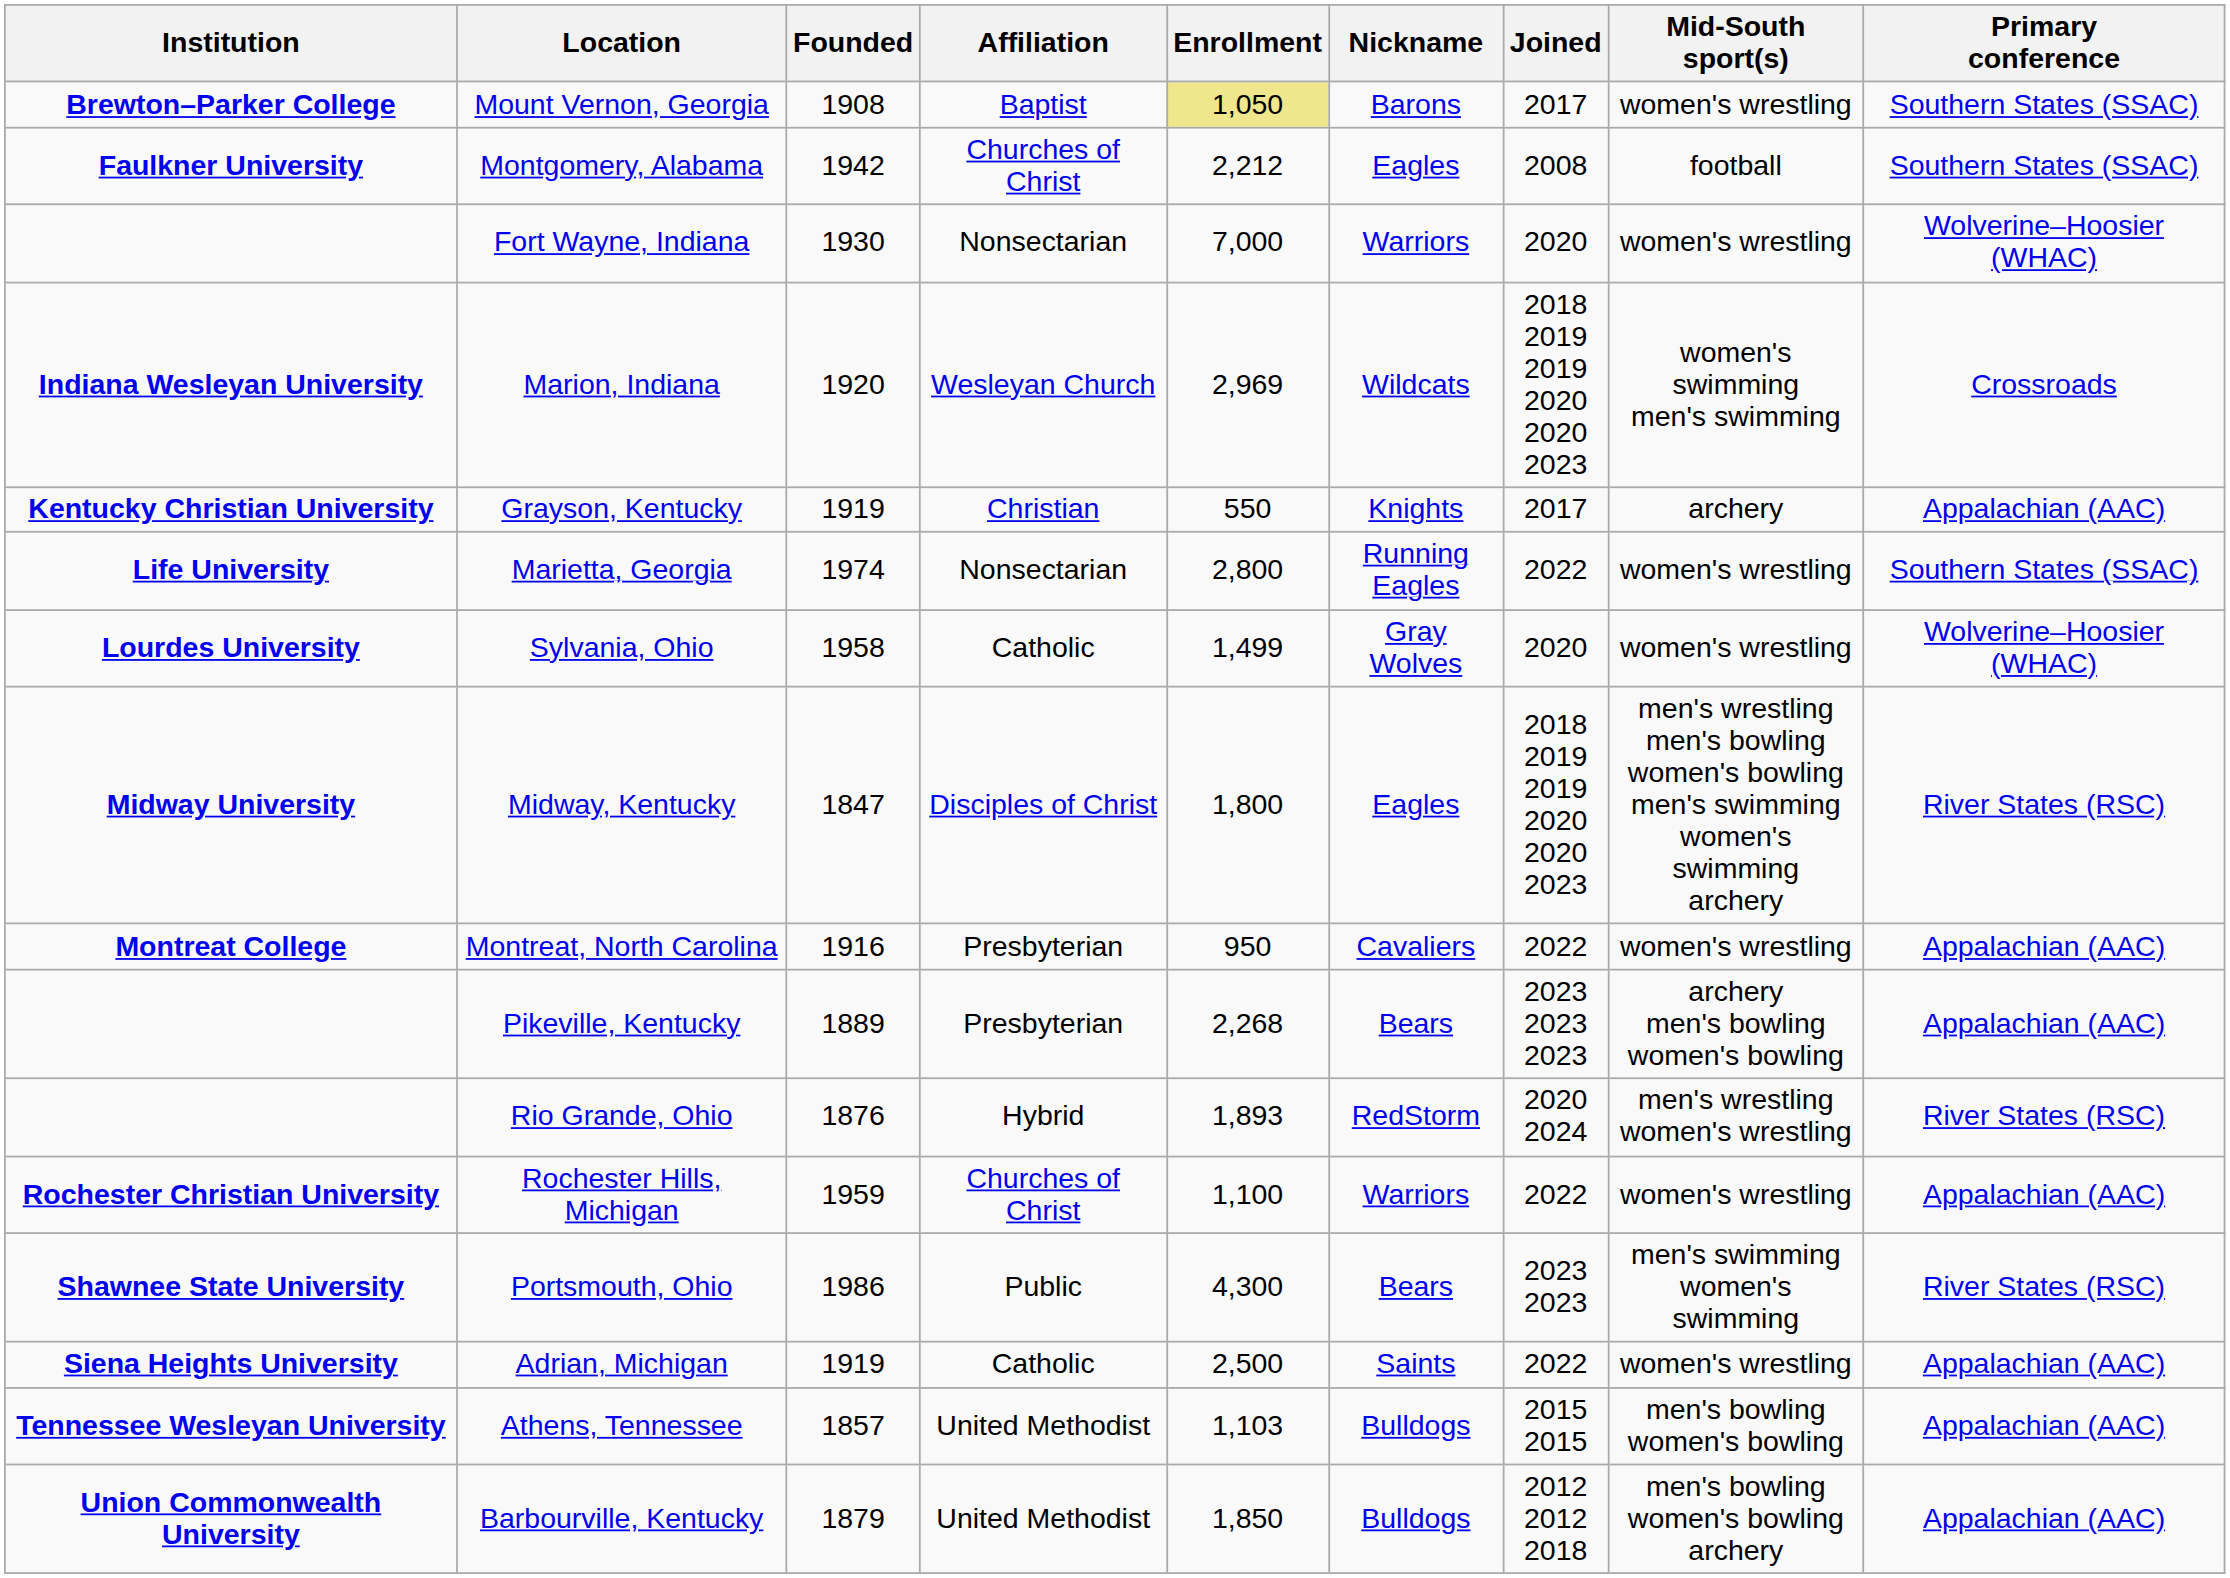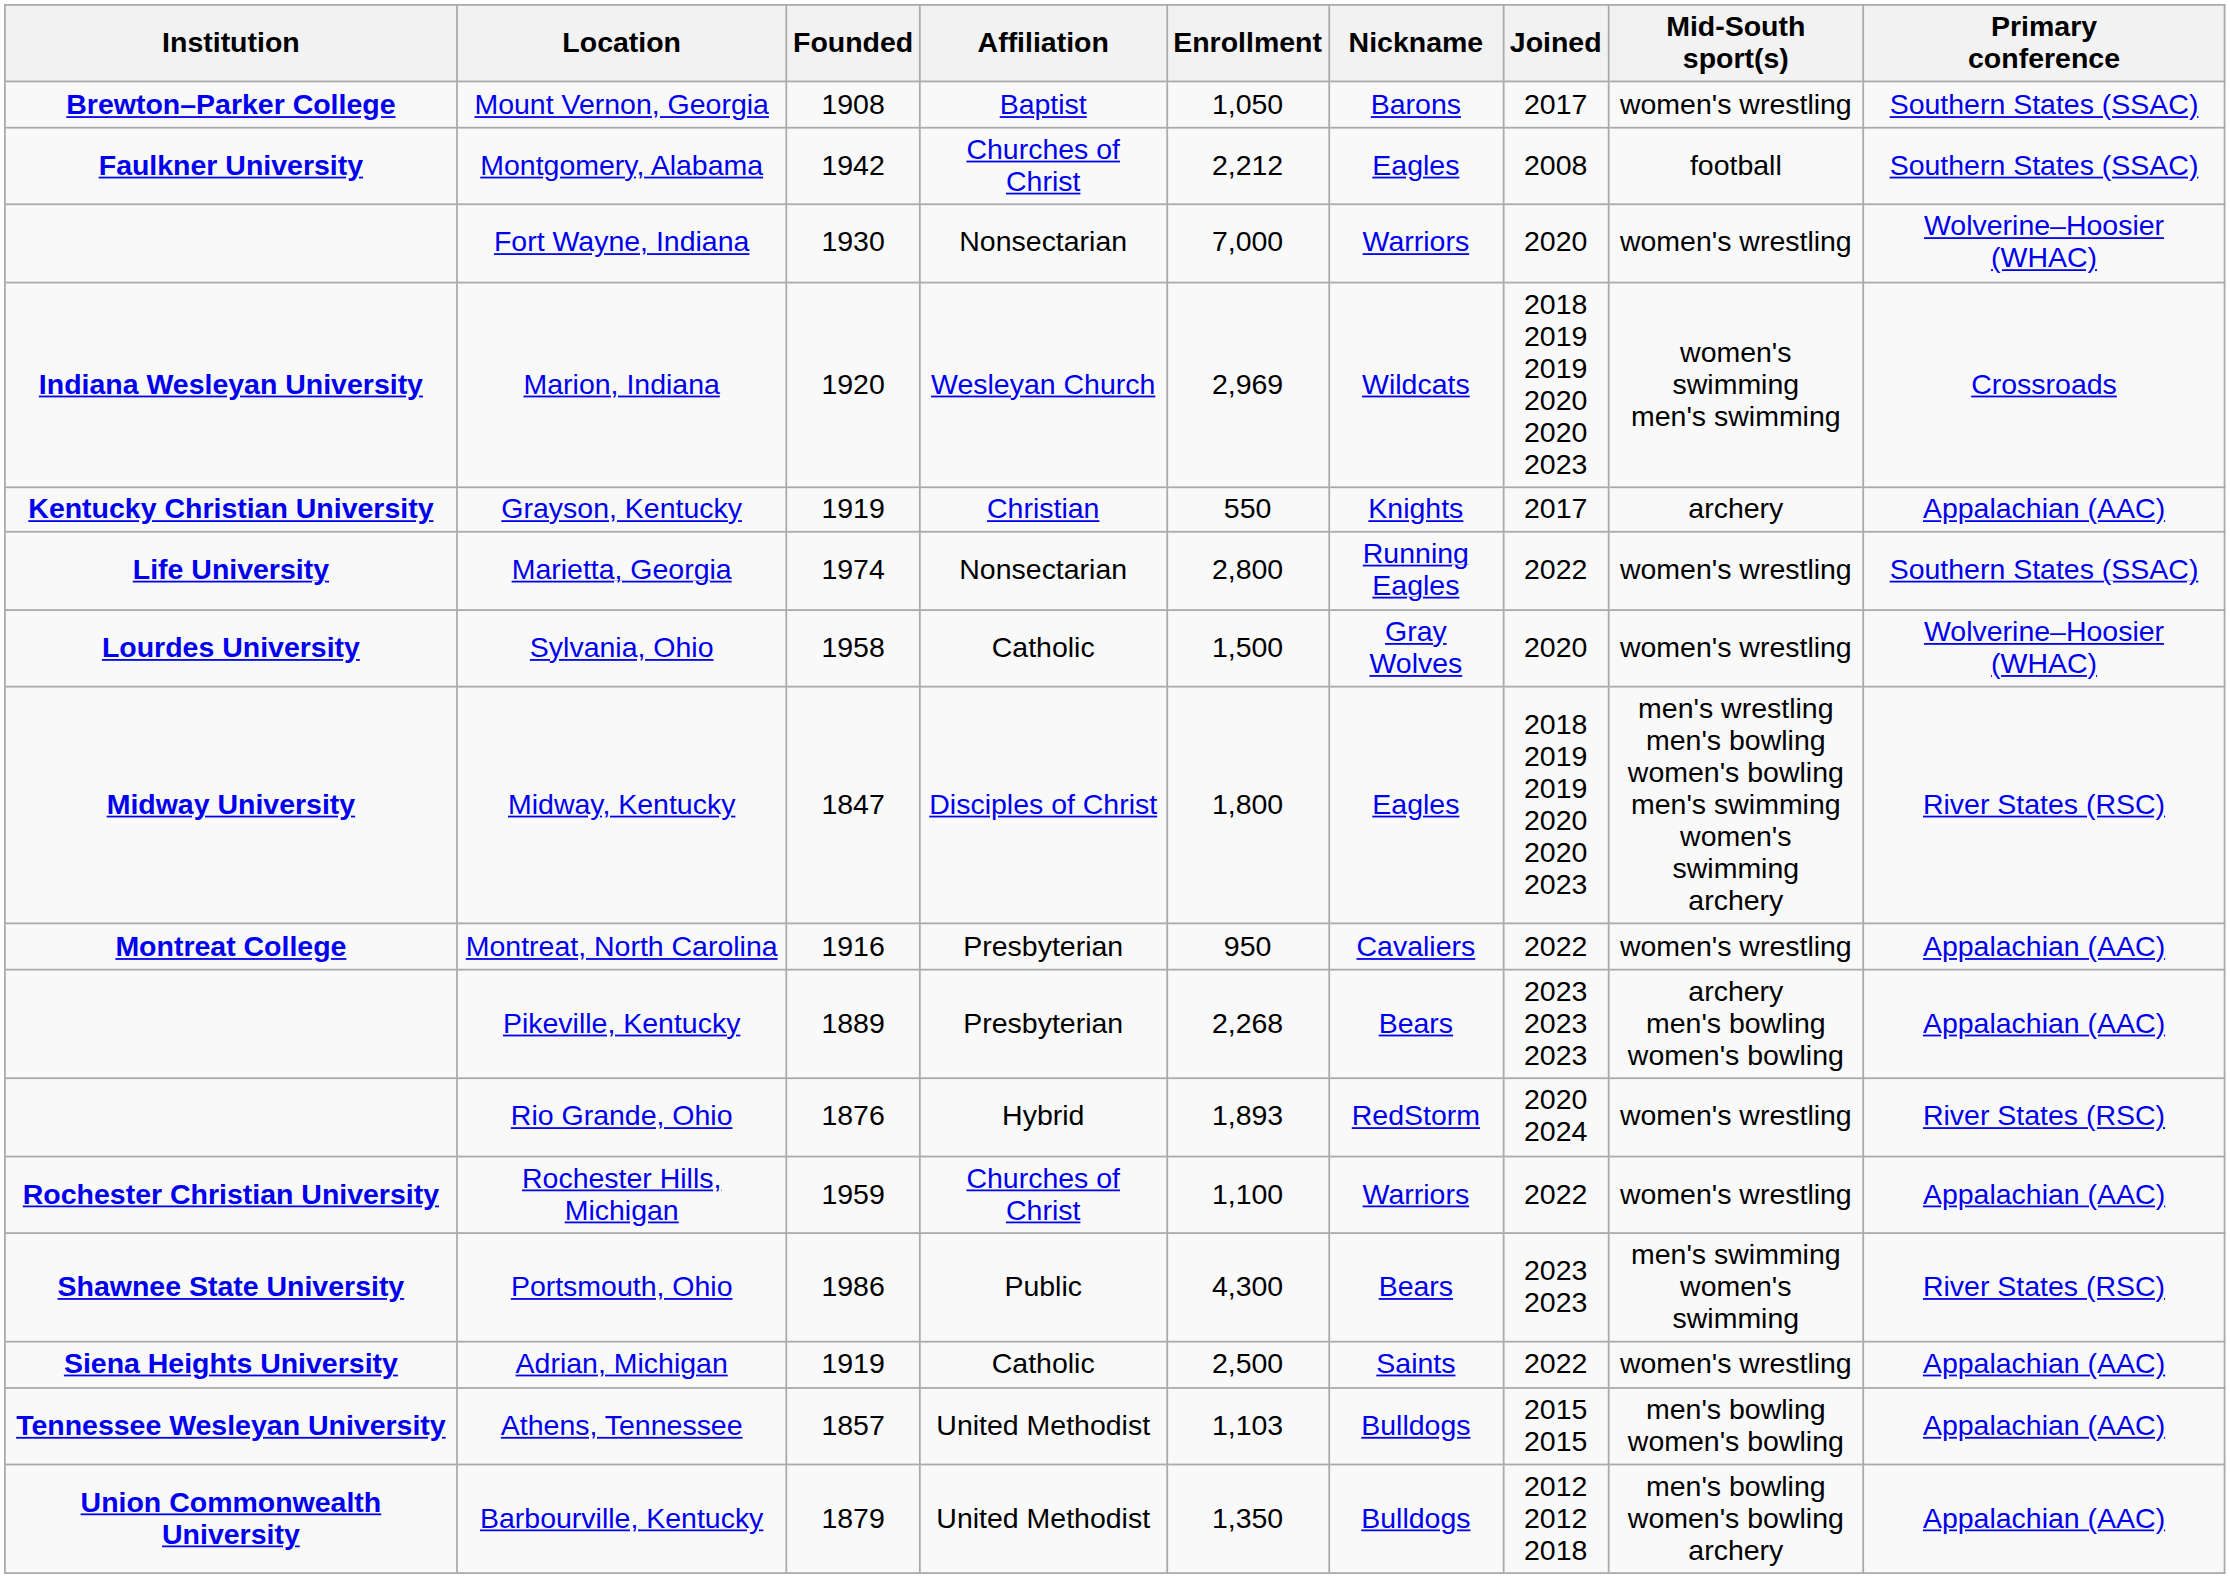 <table class="wikitable sortable" style="text-align:center">
 <tr>
 <th>Institution</th>
 <th>Location</th>
 <th>Founded</th>
 <th>Affiliation</th>
 <th>Enrollment</th>
 <th>Nickname</th>
 <th>Joined</th>
 <th>Mid-South<br>sport(s)</th>
 <th>Primary<br>conference</th>
 </tr>
 <tr>
 <td><strong><a href='#'>Brewton–Parker College</a></strong></td>
 <td><a href='#'>Mount Vernon, Georgia</a></td>
 <td>1908</td>
 <td><a href='#'>Baptist</a></td>
-<td style="background: khaki;">1,050</td>
+<td>1,050</td>
 <td><a href='#'>Barons</a></td>
 <td>2017</td>
 <td>women's wrestling</td>
 <td><a href='#'>Southern States (SSAC)</a></td>
 </tr>
 <tr>
 <td><strong><a href='#'>Faulkner University</a></strong></td>
 <td><a href='#'>Montgomery, Alabama</a></td>
 <td>1942</td>
 <td><a href='#'>Churches of Christ</a></td>
 <td>2,212</td>
 <td><a href='#'>Eagles</a></td>
 <td>2008</td>
 <td>football</td>
 <td><a href='#'>Southern States (SSAC)</a></td>
 </tr>
 <tr>
 <td></td>
 <td><a href='#'>Fort Wayne, Indiana</a></td>
 <td>1930</td>
 <td>Nonsectarian</td>
 <td>7,000</td>
 <td><a href='#'>Warriors</a></td>
 <td>2020</td>
 <td>women's wrestling</td>
 <td><a href='#'>Wolverine–Hoosier (WHAC)</a></td>
 </tr>
 <tr>
 <td><strong><a href='#'>Indiana Wesleyan University</a></strong></td>
 <td><a href='#'>Marion, Indiana</a></td>
 <td>1920</td>
 <td><a href='#'>Wesleyan Church</a></td>
 <td>2,969</td>
 <td><a href='#'>Wildcats</a></td>
 <td>2018<br>2019<br>2019<br>2020<br>2020<br>2023</td>
 <td>women's swimming<br>men's swimming</td>
 <td><a href='#'>Crossroads</a></td>
 </tr>
 <tr>
 <td><strong><a href='#'>Kentucky Christian University</a></strong></td>
 <td><a href='#'>Grayson, Kentucky</a></td>
 <td>1919</td>
 <td><a href='#'>Christian</a></td>
 <td>550</td>
 <td><a href='#'>Knights</a></td>
 <td>2017</td>
 <td>archery</td>
 <td><a href='#'>Appalachian (AAC)</a></td>
 </tr>
 <tr>
 <td><strong><a href='#'>Life University</a></strong></td>
 <td><a href='#'>Marietta, Georgia</a></td>
 <td>1974</td>
 <td>Nonsectarian</td>
 <td>2,800</td>
 <td><a href='#'>Running<br>Eagles</a></td>
 <td>2022</td>
 <td>women's wrestling</td>
 <td><a href='#'>Southern States (SSAC)</a></td>
 </tr>
 <tr>
 <td><strong><a href='#'>Lourdes University</a></strong></td>
 <td><a href='#'>Sylvania, Ohio</a></td>
 <td>1958</td>
 <td>Catholic</td>
-<td>1,499</td>
+<td>1,500</td>
 <td><a href='#'>Gray Wolves</a></td>
 <td>2020</td>
 <td>women's wrestling</td>
 <td><a href='#'>Wolverine–Hoosier (WHAC)</a></td>
 </tr>
 <tr>
 <td><strong><a href='#'>Midway University</a></strong></td>
 <td><a href='#'>Midway, Kentucky</a></td>
 <td>1847</td>
 <td><a href='#'>Disciples of Christ</a></td>
 <td>1,800</td>
 <td><a href='#'>Eagles</a></td>
 <td>2018<br>2019<br>2019<br>2020<br>2020<br>2023</td>
 <td>men's wrestling<br>men's bowling<br>women's bowling<br>men's swimming<br>women's swimming<br>archery</td>
 <td><a href='#'>River States (RSC)</a></td>
 </tr>
 <tr>
 <td><strong><a href='#'>Montreat College</a></strong></td>
 <td><a href='#'>Montreat, North Carolina</a></td>
 <td>1916</td>
 <td>Presbyterian<br></td>
 <td>950</td>
 <td><a href='#'>Cavaliers</a></td>
 <td>2022</td>
 <td>women's wrestling</td>
 <td><a href='#'>Appalachian (AAC)</a></td>
 </tr>
 <tr>
 <td></td>
 <td><a href='#'>Pikeville, Kentucky</a></td>
 <td>1889</td>
 <td>Presbyterian<br></td>
 <td>2,268</td>
 <td><a href='#'>Bears</a></td>
 <td>2023<br>2023<br>2023</td>
 <td>archery<br>men's bowling<br>women's bowling</td>
 <td><a href='#'>Appalachian (AAC)</a></td>
 </tr>
 <tr>
 <td></td>
 <td><a href='#'>Rio Grande, Ohio</a></td>
 <td>1876</td>
 <td>Hybrid</td>
 <td>1,893</td>
 <td><a href='#'>RedStorm</a></td>
 <td>2020<br>2024</td>
-<td>men's wrestling<br>women's wrestling</td>
+<td>women's wrestling</td>
 <td><a href='#'>River States (RSC)</a></td>
 </tr>
 <tr>
 <td><strong><a href='#'>Rochester Christian University</a></strong></td>
 <td><a href='#'>Rochester Hills, Michigan</a></td>
 <td>1959</td>
 <td><a href='#'>Churches of Christ</a></td>
 <td>1,100</td>
 <td><a href='#'>Warriors</a></td>
 <td>2022</td>
 <td>women's wrestling</td>
 <td><a href='#'>Appalachian (AAC)</a></td>
 </tr>
 <tr>
 <td><strong><a href='#'>Shawnee State University</a></strong></td>
 <td><a href='#'>Portsmouth, Ohio</a></td>
 <td>1986</td>
 <td>Public</td>
 <td>4,300</td>
 <td><a href='#'>Bears</a></td>
 <td>2023<br>2023</td>
 <td>men's swimming<br>women's swimming</td>
 <td><a href='#'>River States (RSC)</a></td>
 </tr>
 <tr>
 <td><strong><a href='#'>Siena Heights University</a></strong></td>
 <td><a href='#'>Adrian, Michigan</a></td>
 <td>1919</td>
 <td>Catholic<br></td>
 <td>2,500</td>
 <td><a href='#'>Saints</a></td>
 <td>2022</td>
 <td>women's wrestling</td>
 <td><a href='#'>Appalachian (AAC)</a></td>
 </tr>
 <tr>
 <td><strong><a href='#'>Tennessee Wesleyan University</a></strong></td>
 <td><a href='#'>Athens, Tennessee</a></td>
 <td>1857</td>
 <td>United Methodist</td>
 <td>1,103</td>
 <td><a href='#'>Bulldogs</a></td>
 <td>2015<br>2015</td>
 <td>men's bowling<br>women's bowling</td>
 <td><a href='#'>Appalachian (AAC)</a></td>
 </tr>
 <tr>
 <td><strong><a href='#'>Union Commonwealth University</a></strong></td>
 <td><a href='#'>Barbourville, Kentucky</a></td>
 <td>1879</td>
 <td>United Methodist</td>
-<td>1,850</td>
+<td>1,350</td>
 <td><a href='#'>Bulldogs</a></td>
 <td>2012<br>2012<br>2018</td>
 <td>men's bowling<br>women's bowling<br>archery</td>
 <td><a href='#'>Appalachian (AAC)</a></td>
 </tr>
 </table>
